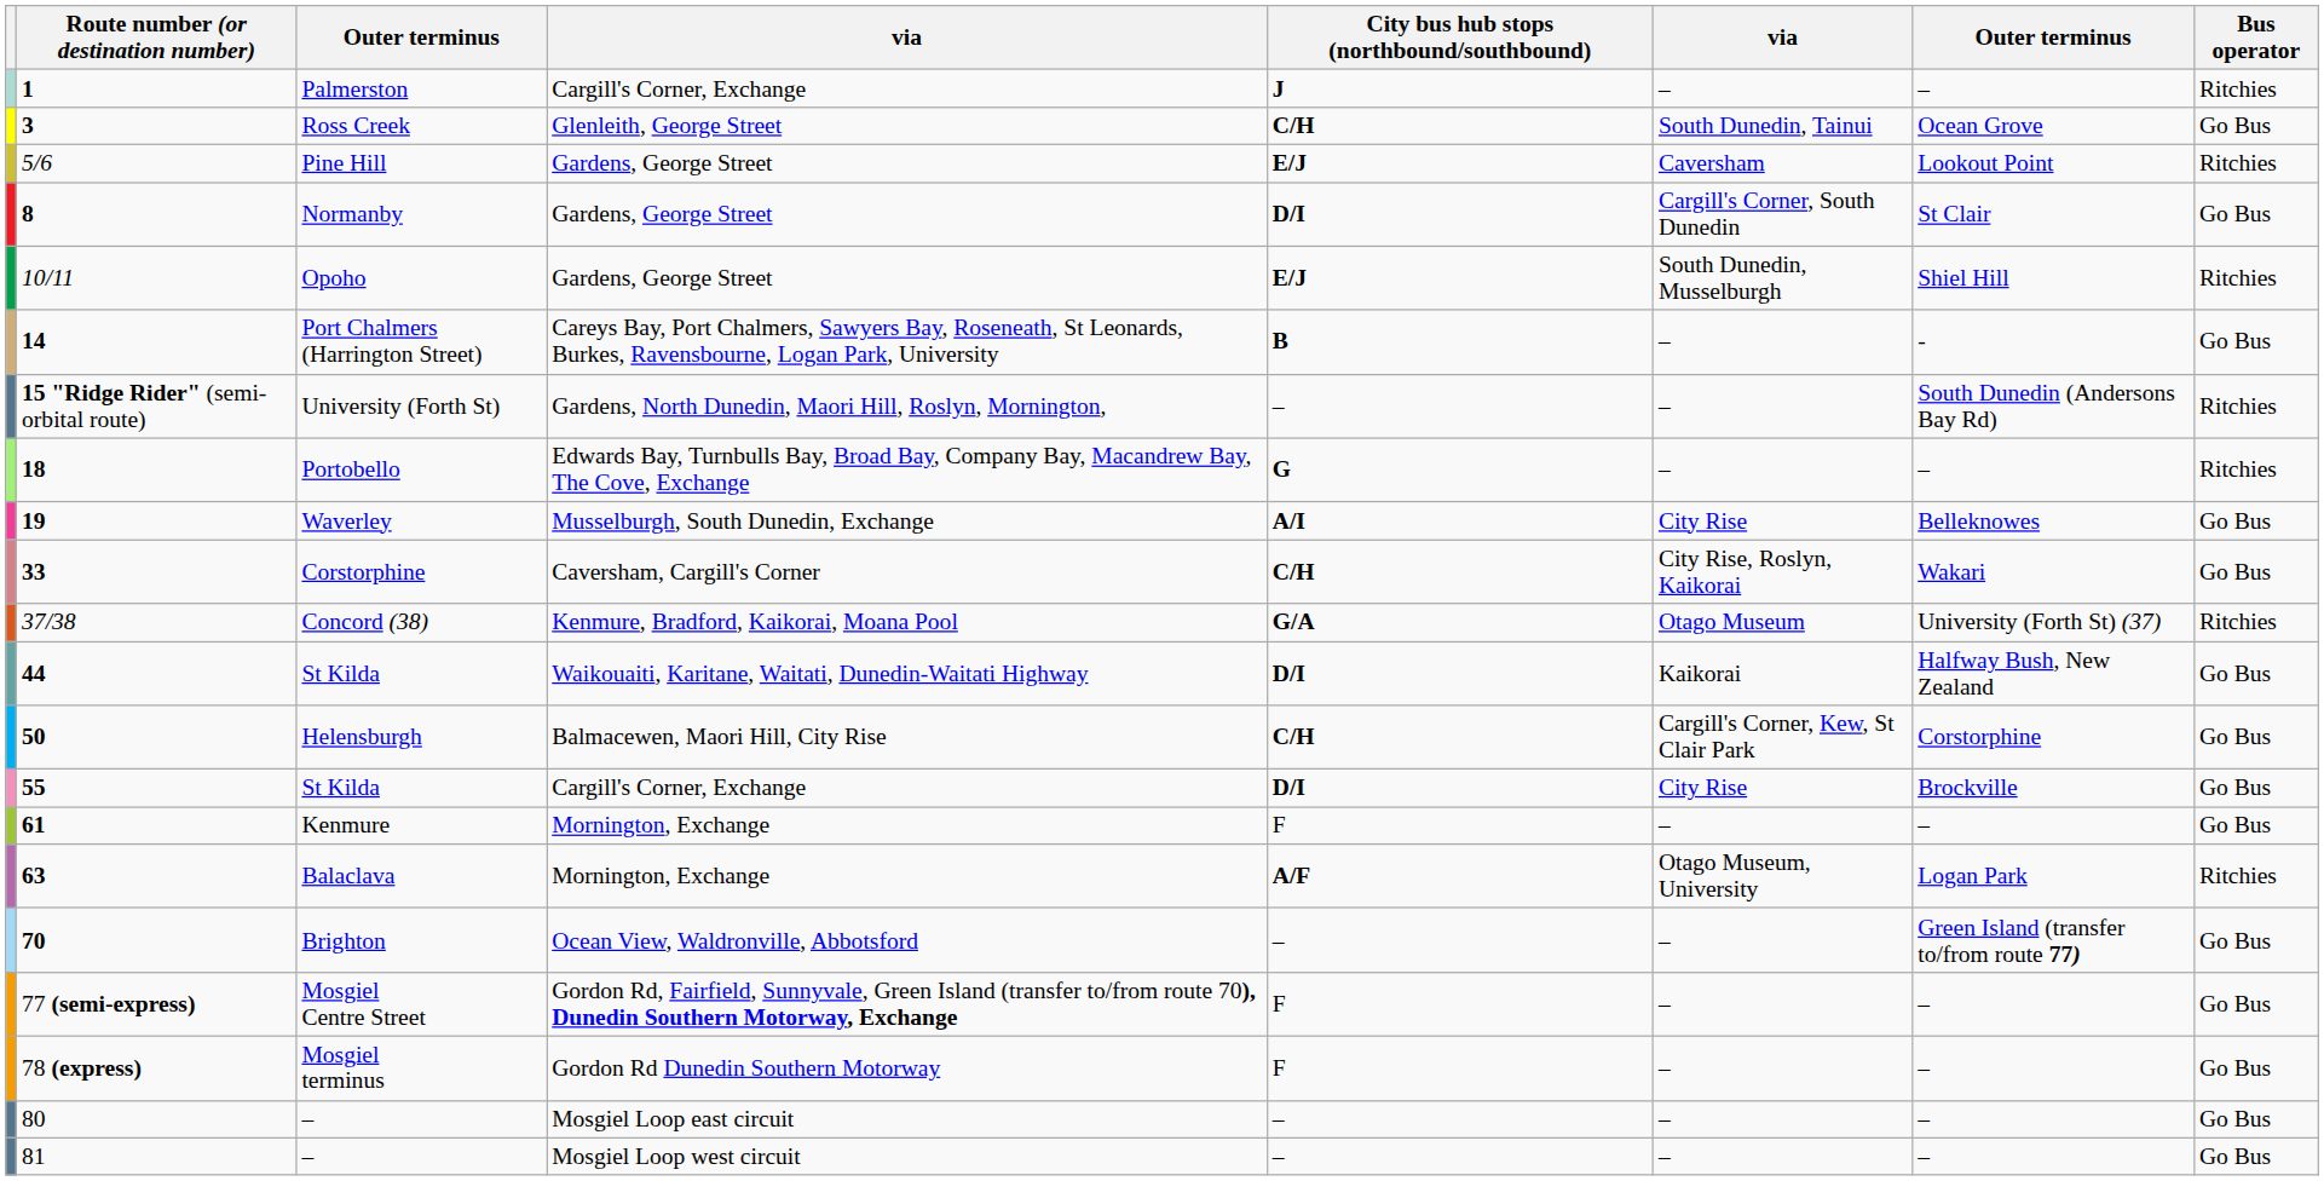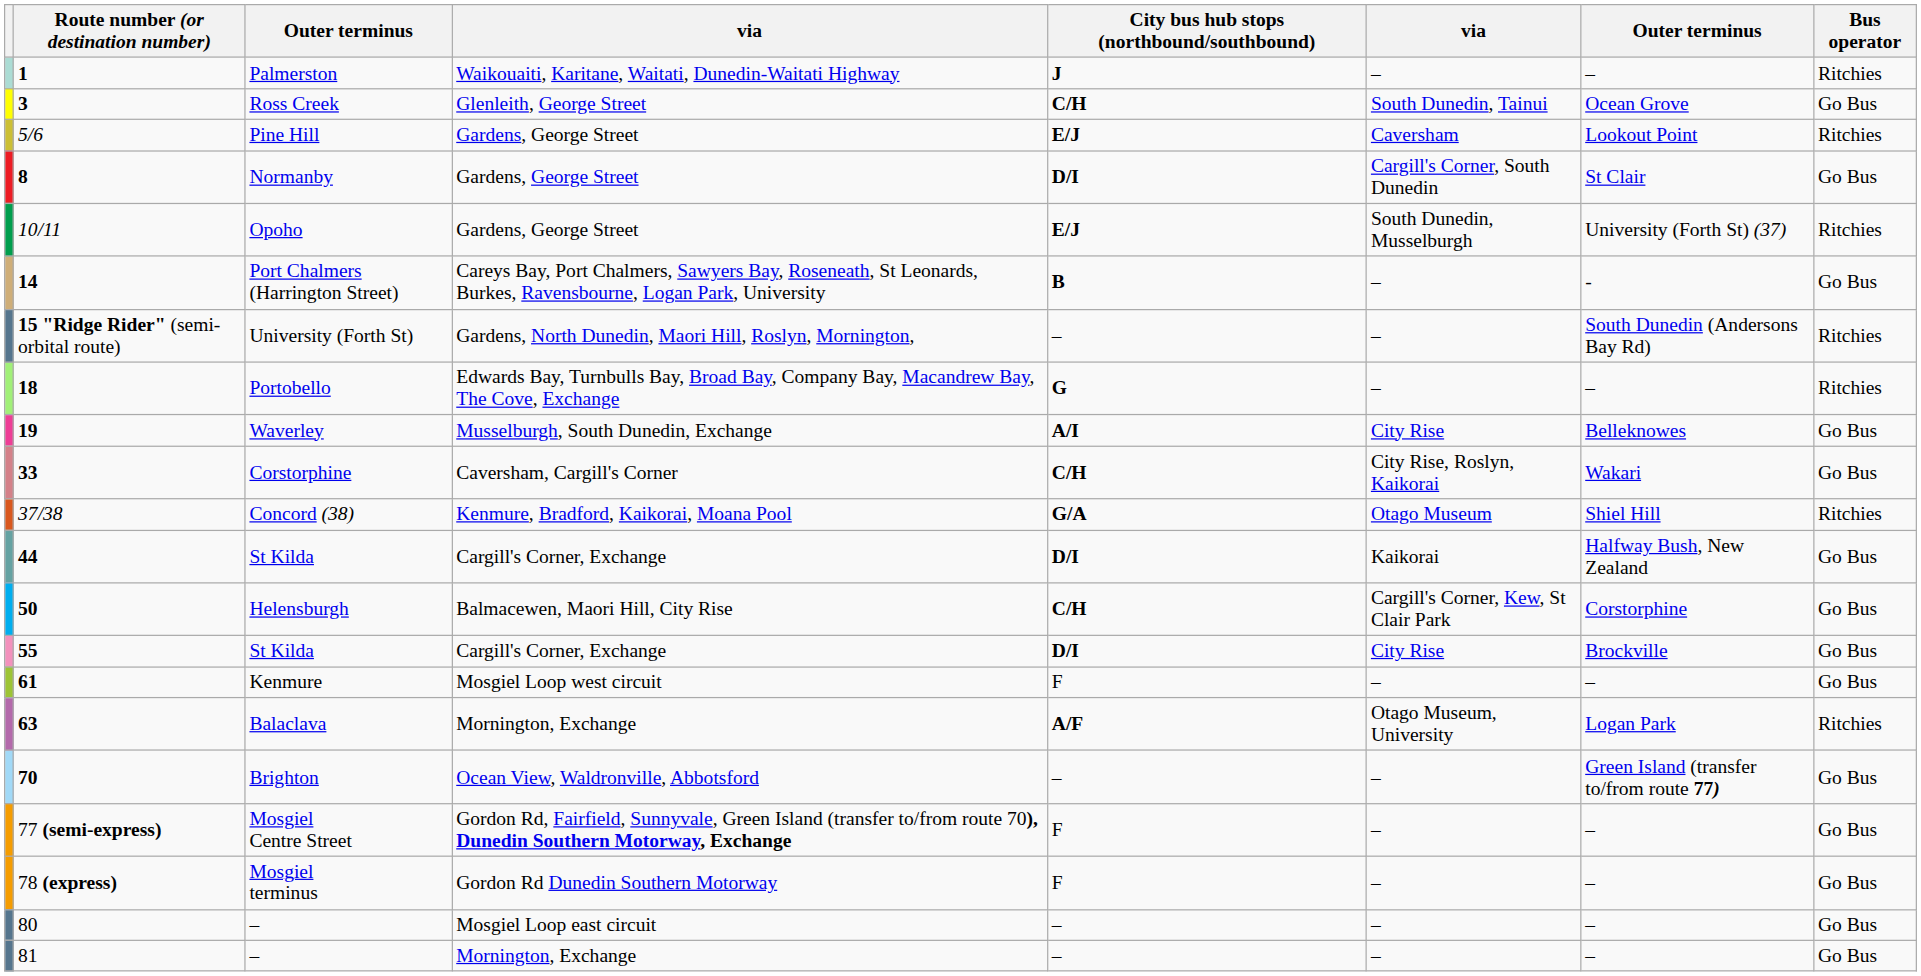 <table class="wikitable">
 <tr>
 <th></th>
 <th>Route number <em>(or destination number)</em></th>
 <th>Outer terminus</th>
 <th>via</th>
 <th>City bus hub stops (northbound/southbound)</th>
 <th>via</th>
 <th>Outer terminus</th>
 <th>Bus operator</th>
 </tr>
 <tr>
 <td style='background: #ABDCD4'></td>
 <td><strong>1</strong></td>
 <td><a href='#'>Palmerston</a></td>
-<td>Cargill's Corner, Exchange</td>
+<td><a href='#'>Waikouaiti</a>, <a href='#'>Karitane</a>, <a href='#'>Waitati</a>, <a href='#'>Dunedin-Waitati Highway</a></td>
 <td><strong>J</strong></td>
 <td>–</td>
 <td>–</td>
 <td>Ritchies</td>
 </tr>
 <tr>
 <td style='background: #FFFF00'></td>
 <td><strong>3</strong></td>
 <td><a href='#'>Ross Creek</a></td>
 <td><a href='#'>Glenleith</a>, <a href='#'>George Street</a></td>
 <td><strong>C/H</strong></td>
 <td><a href='#'>South Dunedin</a>, <a href='#'>Tainui</a></td>
 <td><a href='#'>Ocean Grove</a></td>
 <td>Go Bus</td>
 </tr>
 <tr>
 <td style='background: #CCBF34'></td>
 <td><em>5/6</em></td>
 <td><a href='#'>Pine Hill</a></td>
 <td><a href='#'>Gardens</a>, George Street</td>
 <td><strong>E/J</strong></td>
 <td><a href='#'>Caversham</a></td>
 <td><a href='#'>Lookout Point</a></td>
 <td>Ritchies</td>
 </tr>
 <tr>
 <td style='background: #ED1C24'></td>
 <td><strong>8</strong></td>
 <td><a href='#'>Normanby</a></td>
 <td>Gardens, <a href='#'>George Street</a></td>
 <td><strong>D/I</strong></td>
 <td><a href='#'>Cargill's Corner</a>, South Dunedin</td>
 <td><a href='#'>St Clair</a></td>
 <td>Go Bus</td>
 </tr>
 <tr>
 <td style='background: #009E4D'></td>
 <td><em>10/11</em></td>
 <td><a href='#'>Opoho</a></td>
 <td>Gardens, George Street</td>
 <td><strong>E/J</strong></td>
 <td>South Dunedin, Musselburgh</td>
-<td><a href='#'>Shiel Hill</a></td>
+<td>University (Forth St) <em>(37)</em></td>
 <td>Ritchies</td>
 </tr>
 <tr>
 <td style='background: #CFAE78'></td>
 <td><strong>14</strong></td>
 <td><a href='#'>Port Chalmers</a> (Harrington Street)</td>
 <td>Careys Bay, Port Chalmers, <a href='#'>Sawyers Bay</a>, <a href='#'>Roseneath</a>, St Leonards, Burkes, <a href='#'>Ravensbourne</a>, <a href='#'>Logan Park</a>, University</td>
 <td><strong>B</strong></td>
 <td>–</td>
 <td>-</td>
 <td>Go Bus</td>
 </tr>
 <tr>
 <td style='background: #55758D'></td>
 <td><strong>15 "Ridge Rider"</strong> (semi-orbital route)</td>
 <td>University (Forth St)</td>
 <td>Gardens, <a href='#'>North Dunedin</a>, <a href='#'>Maori Hill</a>, <a href='#'>Roslyn</a>, <a href='#'>Mornington</a>,</td>
 <td>–</td>
 <td>–</td>
 <td><a href='#'>South Dunedin</a> (Andersons Bay Rd)</td>
 <td>Ritchies</td>
 </tr>
 <tr>
 <td style='background: #A1F078'></td>
 <td><strong>18</strong></td>
 <td><a href='#'>Portobello</a></td>
 <td>Edwards Bay, Turnbulls Bay, <a href='#'>Broad Bay</a>, Company Bay, <a href='#'>Macandrew Bay</a>, <a href='#'>The Cove</a>, <a href='#'>Exchange</a></td>
 <td><strong>G</strong></td>
 <td>–</td>
 <td>–</td>
 <td>Ritchies</td>
 </tr>
 <tr>
 <td style='background: #EE3E96'></td>
 <td><strong>19</strong></td>
 <td><a href='#'>Waverley</a></td>
 <td><a href='#'>Musselburgh</a>, South Dunedin, Exchange</td>
 <td><strong>A/I</strong></td>
 <td><a href='#'>City Rise</a></td>
 <td><a href='#'>Belleknowes</a></td>
 <td>Go Bus</td>
 </tr>
 <tr>
 <td style='background: #D48189'></td>
 <td><strong>33</strong></td>
 <td><a href='#'>Corstorphine</a></td>
 <td>Caversham, Cargill's Corner</td>
 <td><strong>C/H</strong></td>
 <td>City Rise, Roslyn, <a href='#'>Kaikorai</a></td>
 <td><a href='#'>Wakari</a></td>
 <td>Go Bus</td>
 </tr>
 <tr>
 <td style='background: #D9581E'></td>
 <td><em>37/38</em></td>
 <td><a href='#'>Concord</a> <em>(38)</em></td>
 <td><a href='#'>Kenmure</a>, <a href='#'>Bradford</a>, <a href='#'>Kaikorai</a>, <a href='#'>Moana Pool</a></td>
 <td><strong>G/A</strong></td>
 <td><a href='#'>Otago Museum</a></td>
-<td>University (Forth St) <em>(37)</em></td>
+<td><a href='#'>Shiel Hill</a></td>
 <td>Ritchies</td>
 </tr>
 <tr>
 <td style='background: #65A2A2'></td>
 <td><strong>44</strong></td>
 <td><a href='#'>St Kilda</a></td>
-<td><a href='#'>Waikouaiti</a>, <a href='#'>Karitane</a>, <a href='#'>Waitati</a>, <a href='#'>Dunedin-Waitati Highway</a></td>
+<td>Cargill's Corner, Exchange</td>
 <td><strong>D/I</strong></td>
 <td>Kaikorai</td>
 <td><a href='#'>Halfway Bush</a>, New Zealand</td>
 <td>Go Bus</td>
 </tr>
 <tr>
 <td style='background: #00AEEF'></td>
 <td><strong>50</strong></td>
 <td><a href='#'>Helensburgh</a></td>
 <td>Balmacewen, Maori Hill, City Rise</td>
 <td><strong>C/H</strong></td>
 <td>Cargill's Corner, <a href='#'>Kew</a>, St Clair Park</td>
 <td><a href='#'>Corstorphine</a></td>
 <td>Go Bus</td>
 </tr>
 <tr>
 <td style='background: #F391BC'></td>
 <td><strong>55</strong></td>
 <td><a href='#'>St Kilda</a></td>
 <td>Cargill's Corner, Exchange</td>
 <td><strong>D/I</strong></td>
 <td><a href='#'>City Rise</a></td>
 <td><a href='#'>Brockville</a></td>
 <td>Go Bus</td>
 </tr>
 <tr>
 <td style='background: #9DC435'></td>
 <td><strong>61</strong></td>
 <td>Kenmure</td>
-<td><a href='#'>Mornington</a>, Exchange</td>
+<td>Mosgiel Loop west circuit</td>
 <td></strong>F<strong></td>
 <td>–</td>
 <td>–</td>
 <td>Go Bus</td>
 </tr>
 <tr>
 <td style='background: #B369AB'></td>
 <td><strong>63</strong></td>
 <td><a href='#'>Balaclava</a></td>
 <td>Mornington, Exchange</td>
 <td><strong>A/F</strong></td>
 <td>Otago Museum, University</td>
 <td><a href='#'>Logan Park</a></td>
 <td>Ritchies</td>
 </tr>
 <tr>
 <td style='background: #A1D9F7'></td>
 <td><strong>70</strong></td>
 <td><a href='#'>Brighton</a></td>
 <td><a href='#'>Ocean View</a>, <a href='#'>Waldronville</a>, <a href='#'>Abbotsford</a></td>
 <td>–</td>
 <td>–</td>
 <td><a href='#'>Green Island</a> (transfer to/from route <strong>77<em>)</td>
 <td>Go Bus</td>
 </tr>
 <tr>
 <td style='background: #F59C00'></td>
 <td></strong>77<strong> (semi-express)</td>
 <td><a href='#'>Mosgiel</a><br> Centre Street</td>
 <td>Gordon Rd, <a href='#'>Fairfield</a>, <a href='#'>Sunnyvale</a>, Green Island (transfer to/from route </strong>70<strong>), <a href='#'>Dunedin Southern Motorway</a>, Exchange</td>
 <td></strong>F<strong></td>
 <td>–</td>
 <td>–</td>
 <td>Go Bus</td>
 </tr>
 <tr>
 <td style='background: #F59C00'></td>
 <td></strong>78<strong> (express)</td>
 <td><a href='#'>Mosgiel</a><br>terminus</td>
 <td>Gordon Rd <a href='#'>Dunedin Southern Motorway</a></td>
 <td></strong>F<strong></td>
 <td>–</td>
 <td>–</td>
 <td>Go Bus</td>
 </tr>
 <tr>
 <td style='background: #55758D'></td>
 <td></strong>80<strong></td>
 <td>–</td>
 <td>Mosgiel Loop east circuit</td>
 <td>–</td>
 <td>–</td>
 <td>–</td>
 <td>Go Bus</td>
 </tr>
 <tr>
 <td style='background: #55758D'></td>
 <td></strong>81<strong></td>
 <td>–</td>
-<td>Mosgiel Loop west circuit</td>
+<td><a href='#'>Mornington</a>, Exchange</td>
 <td>–</td>
 <td>–</td>
 <td>–</td>
 <td>Go Bus</td>
 </tr>
 </table>
